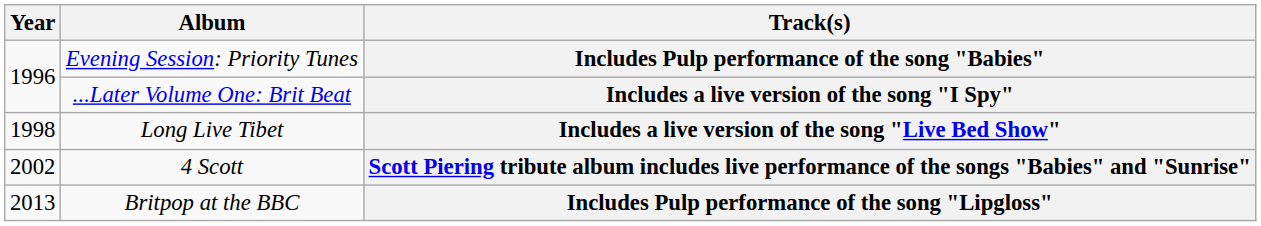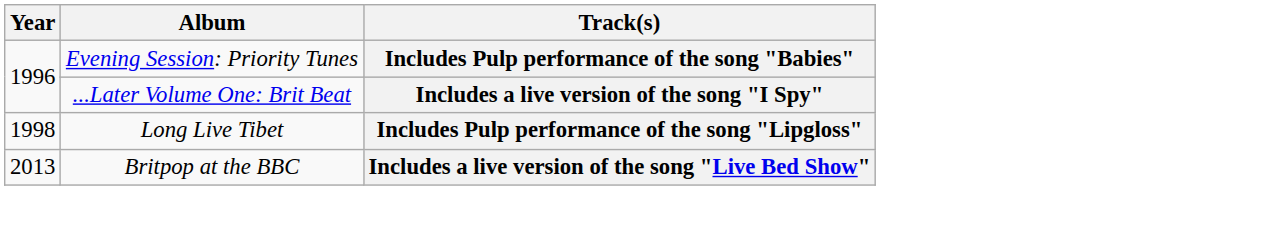 <table class="wikitable plainrowheaders" style="text-align:center;" border="1">
 <tr>
 <th scope="col">Year</th>
 <th scope="col">Album</th>
 <th scope="col">Track(s)</th>
 </tr>
 <tr>
 <td rowspan="2">1996</td>
 <td><em><a href='#'>Evening Session</a>: Priority Tunes</em></td>
 <th scope="row">Includes Pulp performance of the song "Babies"</th>
 </tr>
 <tr>
 <td><em><a href='#'>...Later Volume One: Brit Beat</a></em></td>
 <th scope="row">Includes a live version of the song "I Spy"</th>
 </tr>
 <tr>
 <td>1998</td>
 <td><em>Long Live Tibet</em></td>
-<th scope="row">Includes a live version of the song "<a href='#'>Live Bed Show</a>"</th>
-</tr>
-<tr>
-<td>2002</td>
-<td><em>4 Scott</em></td>
-<th scope="row"><a href='#'>Scott Piering</a> tribute album includes live performance of the songs "Babies" and "Sunrise"</th>
+<th scope="row">Includes Pulp performance of the song "Lipgloss"</th>
 </tr>
 <tr>
 <td>2013</td>
 <td><em>Britpop at the BBC</em></td>
-<th scope="row">Includes Pulp performance of the song "Lipgloss"</th>
+<th scope="row">Includes a live version of the song "<a href='#'>Live Bed Show</a>"</th>
 </tr>
 </table>
